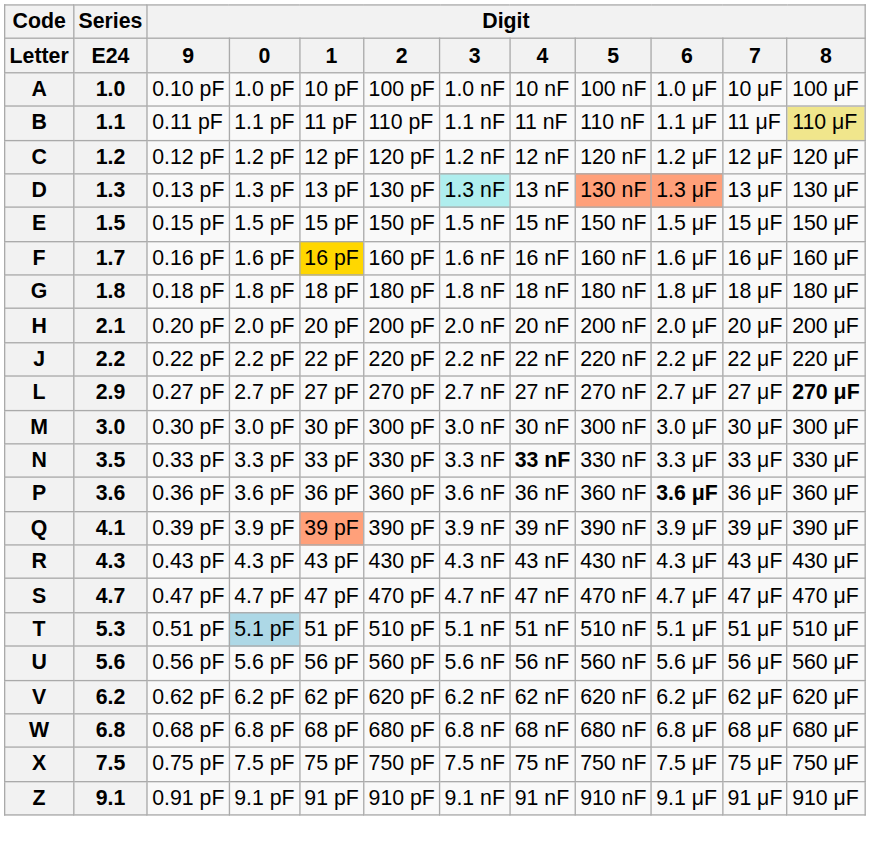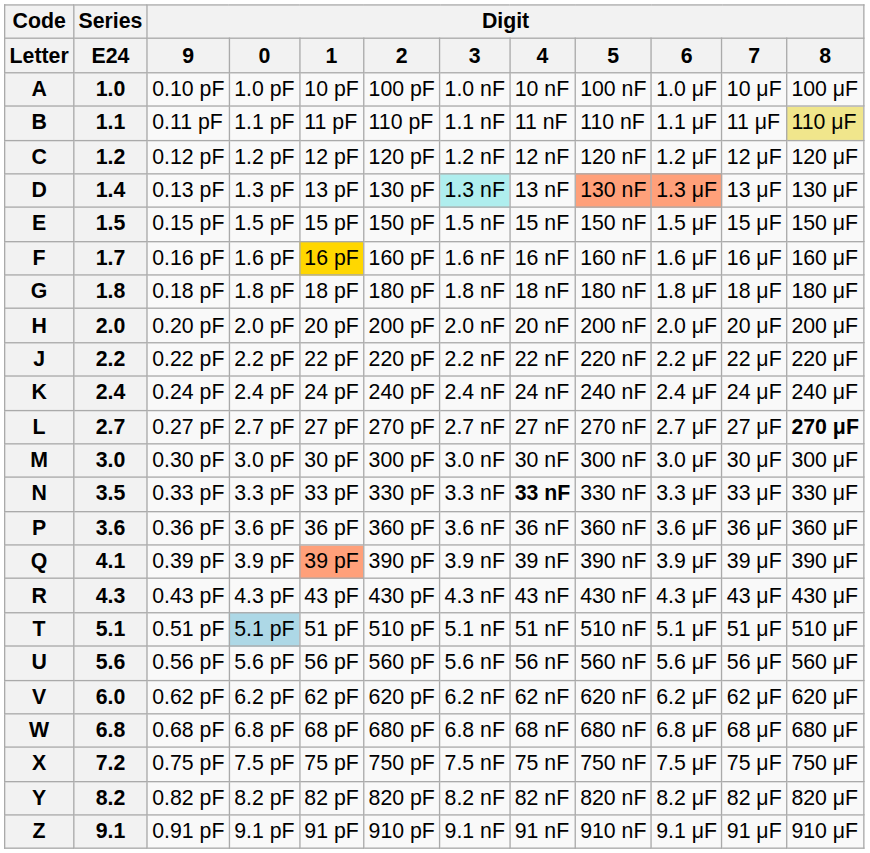 <table class="wikitable" style="float:left; margin-right:2em;">
 <tr>
 <th>Code</th>
 <th>Series</th>
 <th colspan="10">Digit</th>
 </tr>
 <tr>
 <th>Letter</th>
 <th>E24</th>
 <th>9</th>
 <th>0</th>
 <th>1</th>
 <th>2</th>
 <th>3</th>
 <th>4</th>
 <th>5</th>
 <th>6</th>
 <th>7</th>
 <th>8</th>
 </tr>
 <tr>
 <th>A</th>
 <th>1.0</th>
 <td>0.10 pF</td>
 <td>1.0 pF</td>
 <td>10 pF</td>
 <td>100 pF</td>
 <td>1.0 nF</td>
 <td>10 nF</td>
 <td>100 nF</td>
 <td>1.0 μF</td>
 <td>10 μF</td>
 <td>100 μF</td>
 </tr>
 <tr>
 <th>B</th>
 <th>1.1</th>
 <td>0.11 pF</td>
 <td>1.1 pF</td>
 <td>11 pF</td>
 <td>110 pF</td>
 <td>1.1 nF</td>
 <td>11 nF</td>
 <td>110 nF</td>
 <td>1.1 μF</td>
 <td>11 μF</td>
 <td style="background: khaki;">110 μF</td>
 </tr>
 <tr>
 <th>C</th>
 <th>1.2</th>
 <td>0.12 pF</td>
 <td>1.2 pF</td>
 <td>12 pF</td>
 <td>120 pF</td>
 <td>1.2 nF</td>
 <td>12 nF</td>
 <td>120 nF</td>
 <td>1.2 μF</td>
 <td>12 μF</td>
 <td>120 μF</td>
 </tr>
 <tr>
 <th>D</th>
-<th>1.3</th>
+<th>1.4</th>
 <td>0.13 pF</td>
 <td>1.3 pF</td>
 <td>13 pF</td>
 <td>130 pF</td>
 <td style="background: paleturquoise;">1.3 nF</td>
 <td>13 nF</td>
 <td style="background: lightsalmon;">130 nF</td>
 <td style="background: lightsalmon;">1.3 μF</td>
 <td>13 μF</td>
 <td>130 μF</td>
 </tr>
 <tr>
 <th>E</th>
 <th>1.5</th>
 <td>0.15 pF</td>
 <td>1.5 pF</td>
 <td>15 pF</td>
 <td>150 pF</td>
 <td>1.5 nF</td>
 <td>15 nF</td>
 <td>150 nF</td>
 <td>1.5 μF</td>
 <td>15 μF</td>
 <td>150 μF</td>
 </tr>
 <tr>
 <th>F</th>
 <th>1.7</th>
 <td>0.16 pF</td>
 <td>1.6 pF</td>
 <td style="background: gold;">16 pF</td>
 <td>160 pF</td>
 <td>1.6 nF</td>
 <td>16 nF</td>
 <td>160 nF</td>
 <td>1.6 μF</td>
 <td>16 μF</td>
 <td>160 μF</td>
 </tr>
 <tr>
 <th>G</th>
 <th>1.8</th>
 <td>0.18 pF</td>
 <td>1.8 pF</td>
 <td>18 pF</td>
 <td>180 pF</td>
 <td>1.8 nF</td>
 <td>18 nF</td>
 <td>180 nF</td>
 <td>1.8 μF</td>
 <td>18 μF</td>
 <td>180 μF</td>
 </tr>
 <tr>
 <th>H</th>
-<th>2.1</th>
+<th>2.0</th>
 <td>0.20 pF</td>
 <td>2.0 pF</td>
 <td>20 pF</td>
 <td>200 pF</td>
 <td>2.0 nF</td>
 <td>20 nF</td>
 <td>200 nF</td>
 <td>2.0 μF</td>
 <td>20 μF</td>
 <td>200 μF</td>
 </tr>
 <tr>
 <th>J</th>
 <th>2.2</th>
 <td>0.22 pF</td>
 <td>2.2 pF</td>
 <td>22 pF</td>
 <td>220 pF</td>
 <td>2.2 nF</td>
 <td>22 nF</td>
 <td>220 nF</td>
 <td>2.2 μF</td>
 <td>22 μF</td>
 <td>220 μF</td>
 </tr>
 <tr>
+<th>K</th>
+<th>2.4</th>
+<td>0.24 pF</td>
+<td>2.4 pF</td>
+<td>24 pF</td>
+<td>240 pF</td>
+<td>2.4 nF</td>
+<td>24 nF</td>
+<td>240 nF</td>
+<td>2.4 μF</td>
+<td>24 μF</td>
+<td>240 μF</td>
+</tr>
+<tr>
 <th>L</th>
-<th>2.9</th>
+<th>2.7</th>
 <td>0.27 pF</td>
 <td>2.7 pF</td>
 <td>27 pF</td>
 <td>270 pF</td>
 <td>2.7 nF</td>
 <td>27 nF</td>
 <td>270 nF</td>
 <td>2.7 μF</td>
 <td>27 μF</td>
 <td><strong>270 μF</strong></td>
 </tr>
 <tr>
 <th>M</th>
 <th>3.0</th>
 <td>0.30 pF</td>
 <td>3.0 pF</td>
 <td>30 pF</td>
 <td>300 pF</td>
 <td>3.0 nF</td>
 <td>30 nF</td>
 <td>300 nF</td>
 <td>3.0 μF</td>
 <td>30 μF</td>
 <td>300 μF</td>
 </tr>
 <tr>
 <th>N</th>
 <th>3.5</th>
 <td>0.33 pF</td>
 <td>3.3 pF</td>
 <td>33 pF</td>
 <td>330 pF</td>
 <td>3.3 nF</td>
 <td><strong>33 nF</strong></td>
 <td>330 nF</td>
 <td>3.3 μF</td>
 <td>33 μF</td>
 <td>330 μF</td>
 </tr>
 <tr>
 <th>P</th>
 <th>3.6</th>
 <td>0.36 pF</td>
 <td>3.6 pF</td>
 <td>36 pF</td>
 <td>360 pF</td>
 <td>3.6 nF</td>
 <td>36 nF</td>
 <td>360 nF</td>
-<td><strong>3.6 μF</strong></td>
+<td>3.6 μF</td>
 <td>36 μF</td>
 <td>360 μF</td>
 </tr>
 <tr>
 <th>Q</th>
 <th>4.1</th>
 <td>0.39 pF</td>
 <td>3.9 pF</td>
 <td style="background: lightsalmon;">39 pF</td>
 <td>390 pF</td>
 <td>3.9 nF</td>
 <td>39 nF</td>
 <td>390 nF</td>
 <td>3.9 μF</td>
 <td>39 μF</td>
 <td>390 μF</td>
 </tr>
 <tr>
 <th>R</th>
 <th>4.3</th>
 <td>0.43 pF</td>
 <td>4.3 pF</td>
 <td>43 pF</td>
 <td>430 pF</td>
 <td>4.3 nF</td>
 <td>43 nF</td>
 <td>430 nF</td>
 <td>4.3 μF</td>
 <td>43 μF</td>
 <td>430 μF</td>
 </tr>
 <tr>
-<th>S</th>
-<th>4.7</th>
-<td>0.47 pF</td>
-<td>4.7 pF</td>
-<td>47 pF</td>
-<td>470 pF</td>
-<td>4.7 nF</td>
-<td>47 nF</td>
-<td>470 nF</td>
-<td>4.7 μF</td>
-<td>47 μF</td>
-<td>470 μF</td>
-</tr>
-<tr>
 <th>T</th>
-<th>5.3</th>
+<th>5.1</th>
 <td>0.51 pF</td>
 <td style="background: lightblue;">5.1 pF</td>
 <td>51 pF</td>
 <td>510 pF</td>
 <td>5.1 nF</td>
 <td>51 nF</td>
 <td>510 nF</td>
 <td>5.1 μF</td>
 <td>51 μF</td>
 <td>510 μF</td>
 </tr>
 <tr>
 <th>U</th>
 <th>5.6</th>
 <td>0.56 pF</td>
 <td>5.6 pF</td>
 <td>56 pF</td>
 <td>560 pF</td>
 <td>5.6 nF</td>
 <td>56 nF</td>
 <td>560 nF</td>
 <td>5.6 μF</td>
 <td>56 μF</td>
 <td>560 μF</td>
 </tr>
 <tr>
 <th>V</th>
-<th>6.2</th>
+<th>6.0</th>
 <td>0.62 pF</td>
 <td>6.2 pF</td>
 <td>62 pF</td>
 <td>620 pF</td>
 <td>6.2 nF</td>
 <td>62 nF</td>
 <td>620 nF</td>
 <td>6.2 μF</td>
 <td>62 μF</td>
 <td>620 μF</td>
 </tr>
 <tr>
 <th>W</th>
 <th>6.8</th>
 <td>0.68 pF</td>
 <td>6.8 pF</td>
 <td>68 pF</td>
 <td>680 pF</td>
 <td>6.8 nF</td>
 <td>68 nF</td>
 <td>680 nF</td>
 <td>6.8 μF</td>
 <td>68 μF</td>
 <td>680 μF</td>
 </tr>
 <tr>
 <th>X</th>
-<th>7.5</th>
+<th>7.2</th>
 <td>0.75 pF</td>
 <td>7.5 pF</td>
 <td>75 pF</td>
 <td>750 pF</td>
 <td>7.5 nF</td>
 <td>75 nF</td>
 <td>750 nF</td>
 <td>7.5 μF</td>
 <td>75 μF</td>
 <td>750 μF</td>
+</tr>
+<tr>
+<th>Y</th>
+<th>8.2</th>
+<td>0.82 pF</td>
+<td>8.2 pF</td>
+<td>82 pF</td>
+<td>820 pF</td>
+<td>8.2 nF</td>
+<td>82 nF</td>
+<td>820 nF</td>
+<td>8.2 μF</td>
+<td>82 μF</td>
+<td>820 μF</td>
 </tr>
 <tr>
 <th>Z</th>
 <th>9.1</th>
 <td>0.91 pF</td>
 <td>9.1 pF</td>
 <td>91 pF</td>
 <td>910 pF</td>
 <td>9.1 nF</td>
 <td>91 nF</td>
 <td>910 nF</td>
 <td>9.1 μF</td>
 <td>91 μF</td>
 <td>910 μF</td>
 </tr>
 </table>
